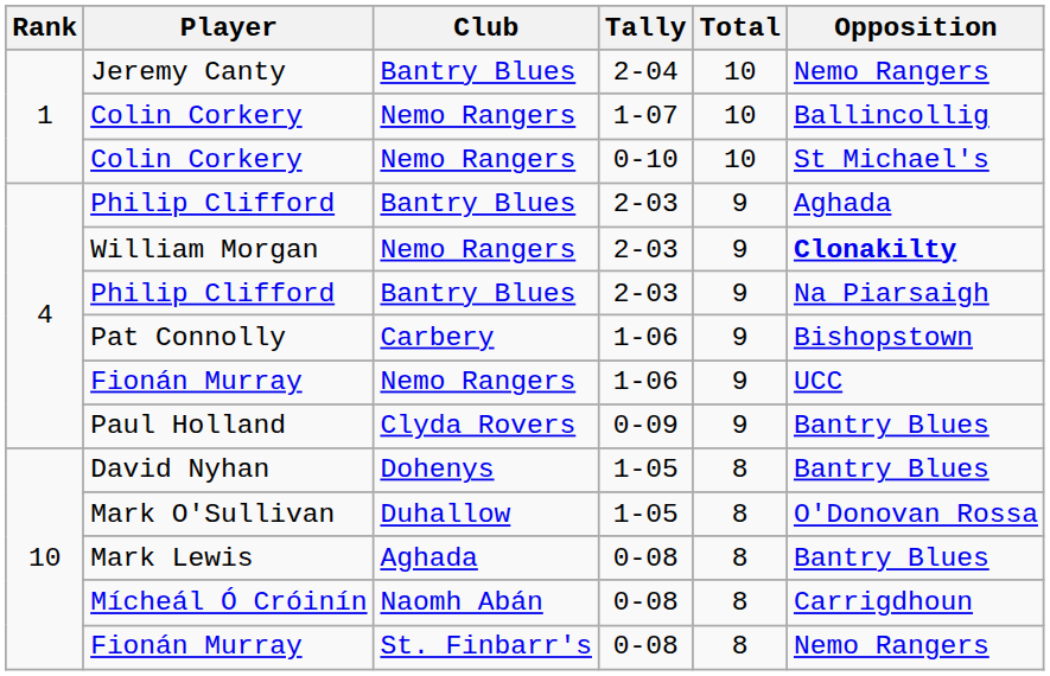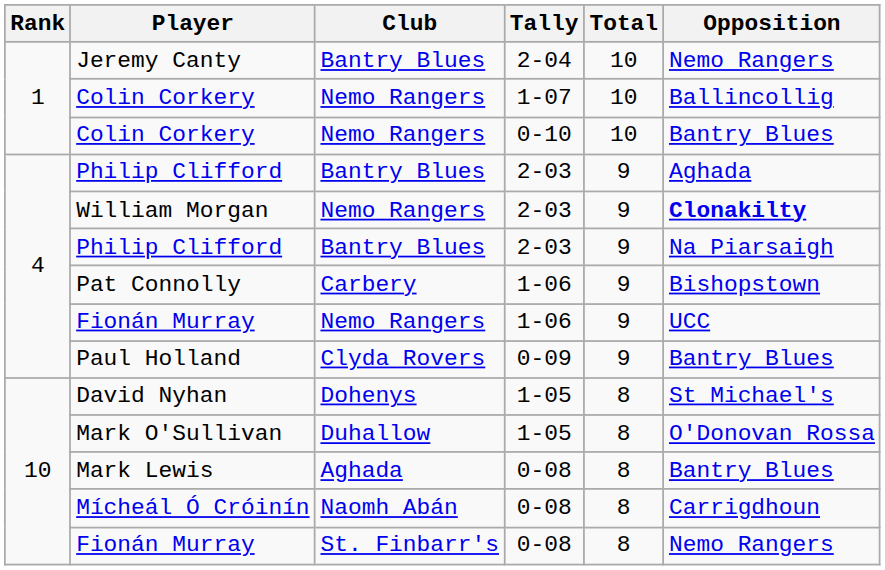 <table class="wikitable">
 <tr>
 <th>Rank</th>
 <th>Player</th>
 <th>Club</th>
 <th>Tally</th>
 <th>Total</th>
 <th>Opposition</th>
 </tr>
 <tr>
 <td rowspan="3" style="text-align:center;">1</td>
 <td>Jeremy Canty</td>
 <td><a href='#'>Bantry Blues</a></td>
 <td align=center>2-04</td>
 <td align=center>10</td>
 <td><a href='#'>Nemo Rangers</a></td>
 </tr>
 <tr>
 <td><a href='#'>Colin Corkery</a></td>
 <td><a href='#'>Nemo Rangers</a></td>
 <td align=center>1-07</td>
 <td align=center>10</td>
 <td><a href='#'>Ballincollig</a></td>
 </tr>
 <tr>
 <td><a href='#'>Colin Corkery</a></td>
 <td><a href='#'>Nemo Rangers</a></td>
 <td align=center>0-10</td>
 <td align=center>10</td>
-<td><a href='#'>St Michael's</a></td>
+<td><a href='#'>Bantry Blues</a></td>
 </tr>
 <tr>
 <td rowspan="6" style="text-align:center;">4</td>
 <td><a href='#'>Philip Clifford</a></td>
 <td><a href='#'>Bantry Blues</a></td>
 <td align=center>2-03</td>
 <td align=center>9</td>
 <td><a href='#'>Aghada</a></td>
 </tr>
 <tr>
 <td>William Morgan</td>
 <td><a href='#'>Nemo Rangers</a></td>
 <td align=center>2-03</td>
 <td align=center>9</td>
 <td><strong><a href='#'>Clonakilty</a></strong></td>
 </tr>
 <tr>
 <td><a href='#'>Philip Clifford</a></td>
 <td><a href='#'>Bantry Blues</a></td>
 <td align=center>2-03</td>
 <td align=center>9</td>
 <td><a href='#'>Na Piarsaigh</a></td>
 </tr>
 <tr>
 <td>Pat Connolly</td>
 <td><a href='#'>Carbery</a></td>
 <td align=center>1-06</td>
 <td align=center>9</td>
 <td><a href='#'>Bishopstown</a></td>
 </tr>
 <tr>
 <td><a href='#'>Fionán Murray</a></td>
 <td><a href='#'>Nemo Rangers</a></td>
 <td align=center>1-06</td>
 <td align=center>9</td>
 <td><a href='#'>UCC</a></td>
 </tr>
 <tr>
 <td>Paul Holland</td>
 <td><a href='#'>Clyda Rovers</a></td>
 <td align=center>0-09</td>
 <td align=center>9</td>
 <td><a href='#'>Bantry Blues</a></td>
 </tr>
 <tr>
 <td rowspan="5" style="text-align:center;">10</td>
 <td>David Nyhan</td>
 <td><a href='#'>Dohenys</a></td>
 <td align=center>1-05</td>
 <td align=center>8</td>
-<td><a href='#'>Bantry Blues</a></td>
+<td><a href='#'>St Michael's</a></td>
 </tr>
 <tr>
 <td>Mark O'Sullivan</td>
 <td><a href='#'>Duhallow</a></td>
 <td align=center>1-05</td>
 <td align=center>8</td>
 <td><a href='#'>O'Donovan Rossa</a></td>
 </tr>
 <tr>
 <td>Mark Lewis</td>
 <td><a href='#'>Aghada</a></td>
 <td align=center>0-08</td>
 <td align=center>8</td>
 <td><a href='#'>Bantry Blues</a></td>
 </tr>
 <tr>
 <td><a href='#'>Mícheál Ó Cróinín</a></td>
 <td><a href='#'>Naomh Abán</a></td>
 <td align=center>0-08</td>
 <td align=center>8</td>
 <td><a href='#'>Carrigdhoun</a></td>
 </tr>
 <tr>
 <td><a href='#'>Fionán Murray</a></td>
 <td><a href='#'>St. Finbarr's</a></td>
 <td align=center>0-08</td>
 <td align=center>8</td>
 <td><a href='#'>Nemo Rangers</a></td>
 </tr>
 </table>
